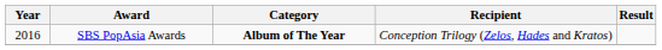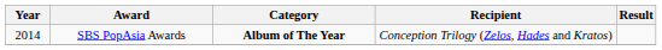 <table class="wikitable">
 <tr>
 <th style="width:50px;">Year</th>
 <th style="width:200px;">Award</th>
 <th style="width:200px;">Category</th>
 <th style="width:300px;">Recipient</th>
 <th>Result</th>
 </tr>
 <tr>
-<td align="center">2016</td>
+<td align="center">2014</td>
 <td align="center"><a href='#'>SBS PopAsia</a> Awards</td>
 <td align="center"><strong>Album of The Year</strong></td>
 <td align="center"><em>Conception Trilogy</em> (<em><a href='#'>Zelos</a></em>, <em><a href='#'>Hades</a></em> and <em>Kratos</em>)</td>
 <td></td>
 </tr>
 <tr>
 </tr>
 </table>
